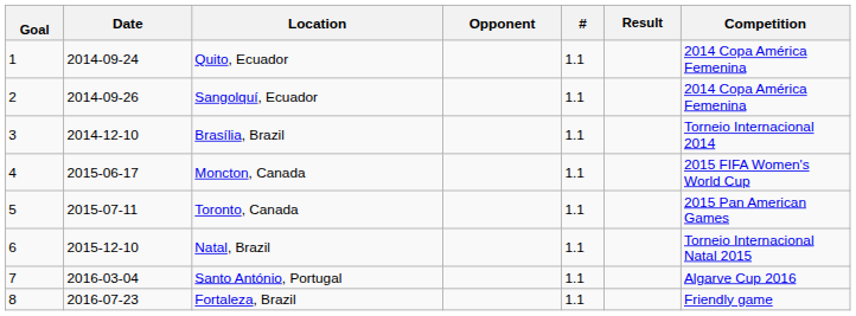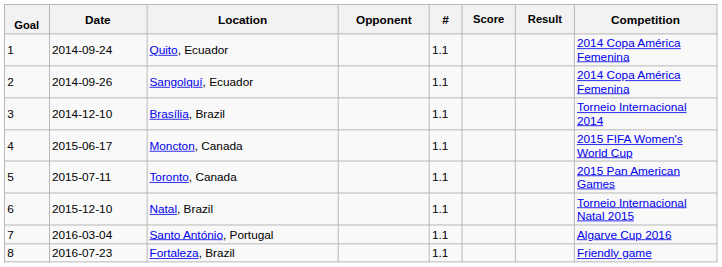 <table class="wikitable collapsible sortable" style="font-size:90%">
 <tr>
 <th data-sort-type="number" style="font-size:95%;"><br>Goal</th>
 <th>Date</th>
 <th>Location</th>
 <th>Opponent</th>
 <th>#</th>
+<th data-sort-type="number" style="font-size:95%;">Score</th>
 <th data-sort-type="number" style="font-size:95%;">Result</th>
 <th width="20%">Competition</th>
 </tr>
 <tr>
 <td>1</td>
 <td>2014-09-24</td>
 <td> <a href='#'>Quito</a>, Ecuador</td>
 <td></td>
 <td>1.1</td>
 <td></td>
+<td></td>
 <td><a href='#'>2014 Copa América Femenina</a></td>
 </tr>
 <tr>
 <td>2</td>
 <td>2014-09-26</td>
 <td> <a href='#'>Sangolquí</a>, Ecuador</td>
 <td></td>
 <td>1.1</td>
+<td></td>
 <td></td>
 <td><a href='#'>2014 Copa América Femenina</a></td>
 </tr>
 <tr>
 <td>3</td>
 <td>2014-12-10</td>
 <td> <a href='#'>Brasília</a>, Brazil</td>
 <td></td>
 <td>1.1</td>
 <td></td>
+<td></td>
 <td><a href='#'>Torneio Internacional 2014</a></td>
 </tr>
 <tr>
 <td>4</td>
 <td>2015-06-17</td>
 <td> <a href='#'>Moncton</a>, Canada</td>
 <td></td>
 <td>1.1</td>
+<td></td>
 <td></td>
 <td><a href='#'>2015 FIFA Women's World Cup</a></td>
 </tr>
 <tr>
 <td>5</td>
 <td>2015-07-11</td>
 <td> <a href='#'>Toronto</a>, Canada</td>
 <td></td>
 <td>1.1</td>
 <td></td>
+<td></td>
 <td><a href='#'>2015 Pan American Games</a></td>
 </tr>
 <tr>
 <td>6</td>
 <td>2015-12-10</td>
 <td> <a href='#'>Natal</a>, Brazil</td>
 <td></td>
 <td>1.1</td>
+<td></td>
 <td></td>
 <td><a href='#'>Torneio Internacional Natal 2015</a></td>
 </tr>
 <tr>
 <td> 7</td>
 <td>2016-03-04</td>
 <td> <a href='#'>Santo António</a>, Portugal</td>
 <td></td>
 <td>1.1</td>
 <td></td>
+<td></td>
 <td><a href='#'>Algarve Cup 2016</a></td>
 </tr>
 <tr>
 <td>8</td>
 <td>2016-07-23</td>
 <td> <a href='#'>Fortaleza</a>, Brazil</td>
 <td></td>
 <td>1.1</td>
 <td></td>
+<td></td>
 <td><a href='#'>Friendly game</a></td>
 </tr>
 </table>
